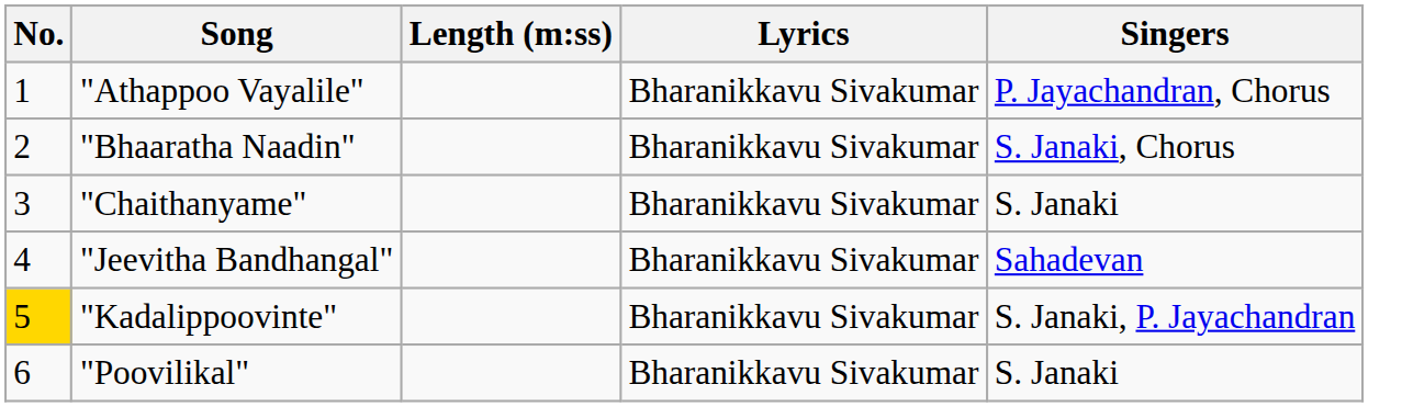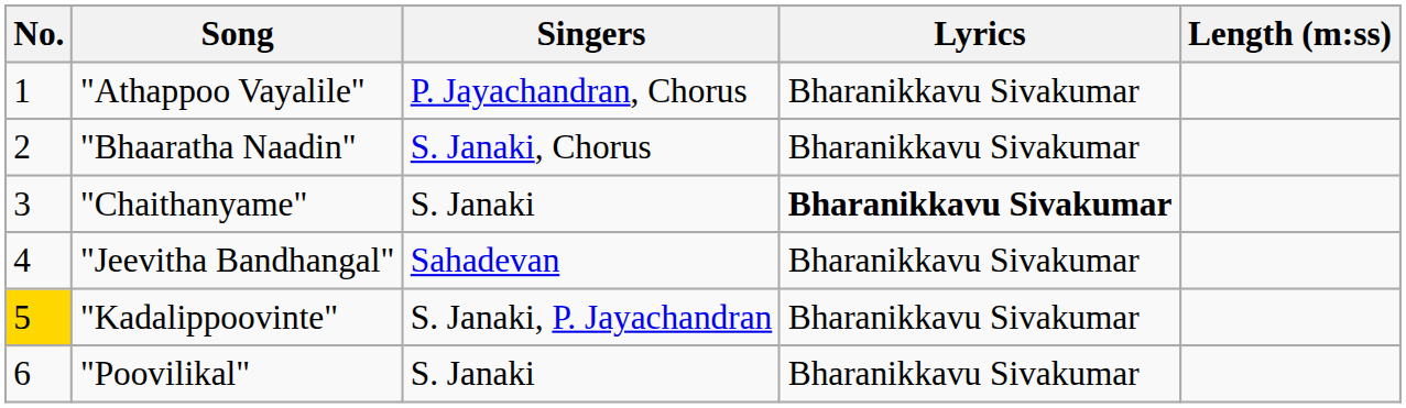 <table class="wikitable" style="font-size:95%;">
 <tr>
 <th>No.</th>
 <th>Song</th>
+<th>Singers</th>
+<th>Lyrics</th>
 <th>Length (m:ss)</th>
-<th>Lyrics</th>
-<th>Singers</th>
 </tr>
 <tr>
 <td>1</td>
 <td>"Athappoo Vayalile"</td>
+<td><a href='#'>P. Jayachandran</a>, Chorus</td>
+<td>Bharanikkavu Sivakumar</td>
 <td></td>
-<td>Bharanikkavu Sivakumar</td>
-<td><a href='#'>P. Jayachandran</a>, Chorus</td>
 </tr>
 <tr>
 <td>2</td>
 <td>"Bhaaratha Naadin"</td>
+<td><a href='#'>S. Janaki</a>, Chorus</td>
+<td>Bharanikkavu Sivakumar</td>
 <td></td>
-<td>Bharanikkavu Sivakumar</td>
-<td><a href='#'>S. Janaki</a>, Chorus</td>
 </tr>
 <tr>
 <td>3</td>
 <td>"Chaithanyame"</td>
+<td>S. Janaki</td>
+<td><strong>Bharanikkavu Sivakumar</strong></td>
 <td></td>
-<td>Bharanikkavu Sivakumar</td>
-<td>S. Janaki</td>
 </tr>
 <tr>
 <td>4</td>
 <td>"Jeevitha Bandhangal"</td>
+<td><a href='#'>Sahadevan</a></td>
+<td>Bharanikkavu Sivakumar</td>
 <td></td>
-<td>Bharanikkavu Sivakumar</td>
-<td><a href='#'>Sahadevan</a></td>
 </tr>
 <tr>
 <td style="background: gold;">5</td>
 <td>"Kadalippoovinte"</td>
+<td>S. Janaki, <a href='#'>P. Jayachandran</a></td>
+<td>Bharanikkavu Sivakumar</td>
 <td></td>
-<td>Bharanikkavu Sivakumar</td>
-<td>S. Janaki, <a href='#'>P. Jayachandran</a></td>
 </tr>
 <tr>
 <td>6</td>
 <td>"Poovilikal"</td>
+<td>S. Janaki</td>
+<td>Bharanikkavu Sivakumar</td>
 <td></td>
-<td>Bharanikkavu Sivakumar</td>
-<td>S. Janaki</td>
 </tr>
 </table>
